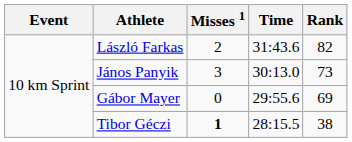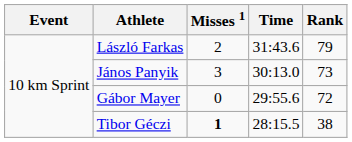 <table class="wikitable" style="font-size:90%">
 <tr>
 <th>Event</th>
 <th>Athlete</th>
 <th>Misses <sup>1</sup></th>
 <th>Time</th>
 <th>Rank</th>
 </tr>
 <tr>
 <td rowspan="4">10 km Sprint</td>
 <td><a href='#'>László Farkas</a></td>
 <td align="center">2</td>
 <td align="center">31:43.6</td>
-<td align="center">82</td>
+<td align="center">79</td>
 </tr>
 <tr>
 <td><a href='#'>János Panyik</a></td>
 <td align="center">3</td>
 <td align="center">30:13.0</td>
 <td align="center">73</td>
 </tr>
 <tr>
 <td><a href='#'>Gábor Mayer</a></td>
 <td align="center">0</td>
 <td align="center">29:55.6</td>
-<td align="center">69</td>
+<td align="center">72</td>
 </tr>
 <tr>
 <td><a href='#'>Tibor Géczi</a></td>
 <td align="center"><strong>1</strong></td>
 <td align="center">28:15.5</td>
 <td align="center">38</td>
 </tr>
 </table>
